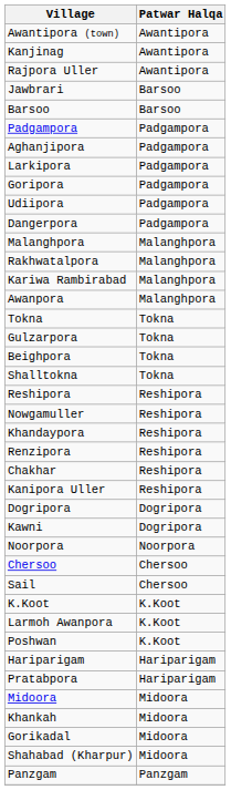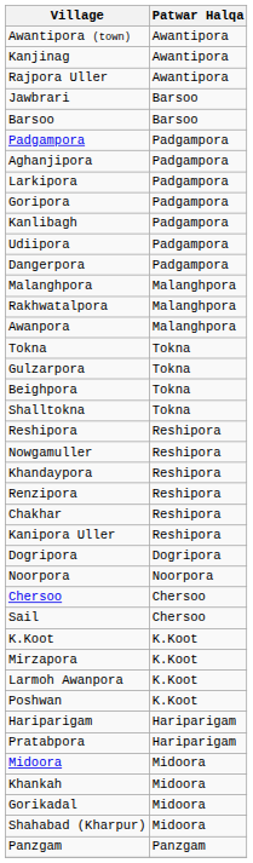 <table class="wikitable sortable mw-collapsible">
 <tr valign=top>
 <th>Village</th>
 <th>Patwar Halqa</th>
 </tr>
 <tr valign=top>
 <td>Awantipora <small>(town)</small></td>
 <td>Awantipora</td>
 </tr>
 <tr valign=top>
 <td>Kanjinag</td>
 <td>Awantipora</td>
 </tr>
 <tr valign=top>
 <td>Rajpora Uller</td>
 <td>Awantipora</td>
 </tr>
 <tr valign=top>
 <td>Jawbrari</td>
 <td>Barsoo</td>
 </tr>
 <tr valign=top>
 <td>Barsoo</td>
 <td>Barsoo</td>
 </tr>
 <tr valign=top>
 <td><a href='#'>Padgampora</a></td>
 <td>Padgampora</td>
 </tr>
 <tr valign=top>
 <td>Aghanjipora</td>
 <td>Padgampora</td>
 </tr>
 <tr valign=top>
 <td>Larkipora</td>
 <td>Padgampora</td>
 </tr>
 <tr valign=top>
 <td>Goripora</td>
 <td>Padgampora</td>
 </tr>
 <tr valign=top>
+<td>Kanlibagh</td>
+<td>Padgampora</td>
+</tr>
+<tr valign=top>
 <td>Udiipora</td>
 <td>Padgampora</td>
 </tr>
 <tr valign=top>
 <td>Dangerpora</td>
 <td>Padgampora</td>
 </tr>
 <tr valign=top>
 <td>Malanghpora</td>
 <td>Malanghpora</td>
 </tr>
 <tr valign=top>
 <td>Rakhwatalpora</td>
-<td>Malanghpora</td>
-</tr>
-<tr valign=top>
-<td>Kariwa Rambirabad</td>
 <td>Malanghpora</td>
 </tr>
 <tr valign=top>
 <td>Awanpora</td>
 <td>Malanghpora</td>
 </tr>
 <tr valign=top>
 <td>Tokna</td>
 <td>Tokna</td>
 </tr>
 <tr valign=top>
 <td>Gulzarpora</td>
 <td>Tokna</td>
 </tr>
 <tr valign=top>
 <td>Beighpora</td>
 <td>Tokna</td>
 </tr>
 <tr valign=top>
 <td>Shalltokna</td>
 <td>Tokna</td>
 </tr>
 <tr valign=top>
 <td>Reshipora</td>
 <td>Reshipora</td>
 </tr>
 <tr valign=top>
 <td>Nowgamuller</td>
 <td>Reshipora</td>
 </tr>
 <tr valign=top>
 <td>Khandaypora</td>
 <td>Reshipora</td>
 </tr>
 <tr valign=top>
 <td>Renzipora</td>
 <td>Reshipora</td>
 </tr>
 <tr valign=top>
 <td>Chakhar</td>
 <td>Reshipora</td>
 </tr>
 <tr valign=top>
 <td>Kanipora Uller</td>
 <td>Reshipora</td>
 </tr>
 <tr valign=top>
 <td>Dogripora</td>
 <td>Dogripora</td>
 </tr>
 <tr valign=top>
-<td>Kawni</td>
-<td>Dogripora</td>
-</tr>
-<tr valign=top>
 <td>Noorpora</td>
 <td>Noorpora</td>
 </tr>
 <tr valign=top>
 <td><a href='#'>Chersoo</a></td>
 <td>Chersoo</td>
 </tr>
 <tr valign=top>
 <td>Sail</td>
 <td>Chersoo</td>
 </tr>
 <tr valign=top>
 <td>K.Koot</td>
+<td>K.Koot</td>
+</tr>
+<tr valign=top>
+<td>Mirzapora</td>
 <td>K.Koot</td>
 </tr>
 <tr valign=top>
 <td>Larmoh Awanpora</td>
 <td>K.Koot</td>
 </tr>
 <tr valign=top>
 <td>Poshwan</td>
 <td>K.Koot</td>
 </tr>
 <tr valign=top>
 <td>Hariparigam</td>
 <td>Hariparigam</td>
 </tr>
 <tr valign=top>
 <td>Pratabpora</td>
 <td>Hariparigam</td>
 </tr>
 <tr valign=top>
 <td><a href='#'>Midoora</a></td>
 <td>Midoora</td>
 </tr>
 <tr valign=top>
 <td>Khankah</td>
 <td>Midoora</td>
 </tr>
 <tr valign=top>
 <td>Gorikadal</td>
 <td>Midoora</td>
 </tr>
 <tr valign=top>
 <td>Shahabad (Kharpur)</td>
 <td>Midoora</td>
 </tr>
 <tr valign=top>
 <td>Panzgam</td>
 <td>Panzgam</td>
 </tr>
 <tr>
 </tr>
 </table>
